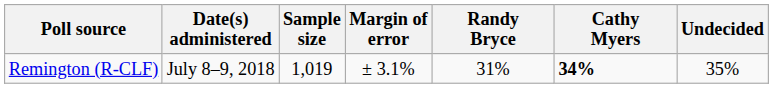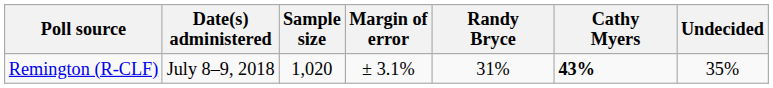 <table class="wikitable">
 <tr>
 <th>Poll source</th>
 <th>Date(s)<br>administered</th>
 <th>Sample<br>size</th>
 <th>Margin of<br>error</th>
 <th style="width:100px;">Randy<br>Bryce</th>
 <th style="width:100px;">Cathy<br>Myers</th>
 <th>Undecided</th>
 </tr>
 <tr>
 <td><a href='#'>Remington (R-CLF)</a></td>
 <td align=center>July 8–9, 2018</td>
-<td align=center>1,019</td>
+<td align=center>1,020</td>
 <td align=center>± 3.1%</td>
 <td align=center>31%</td>
-<td><strong>34%</strong></td>
+<td><strong>43%</strong></td>
 <td align=center>35%</td>
 </tr>
 </table>
